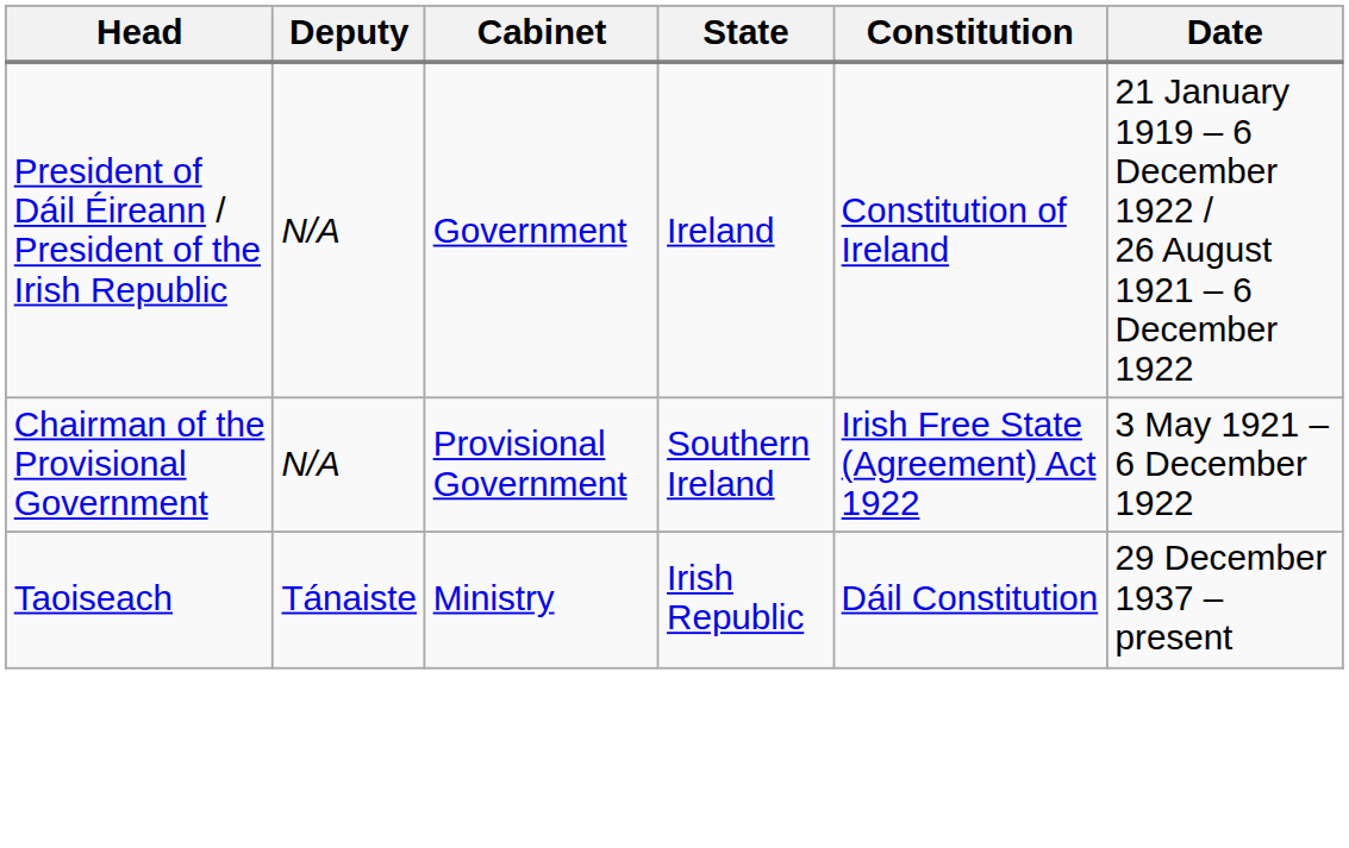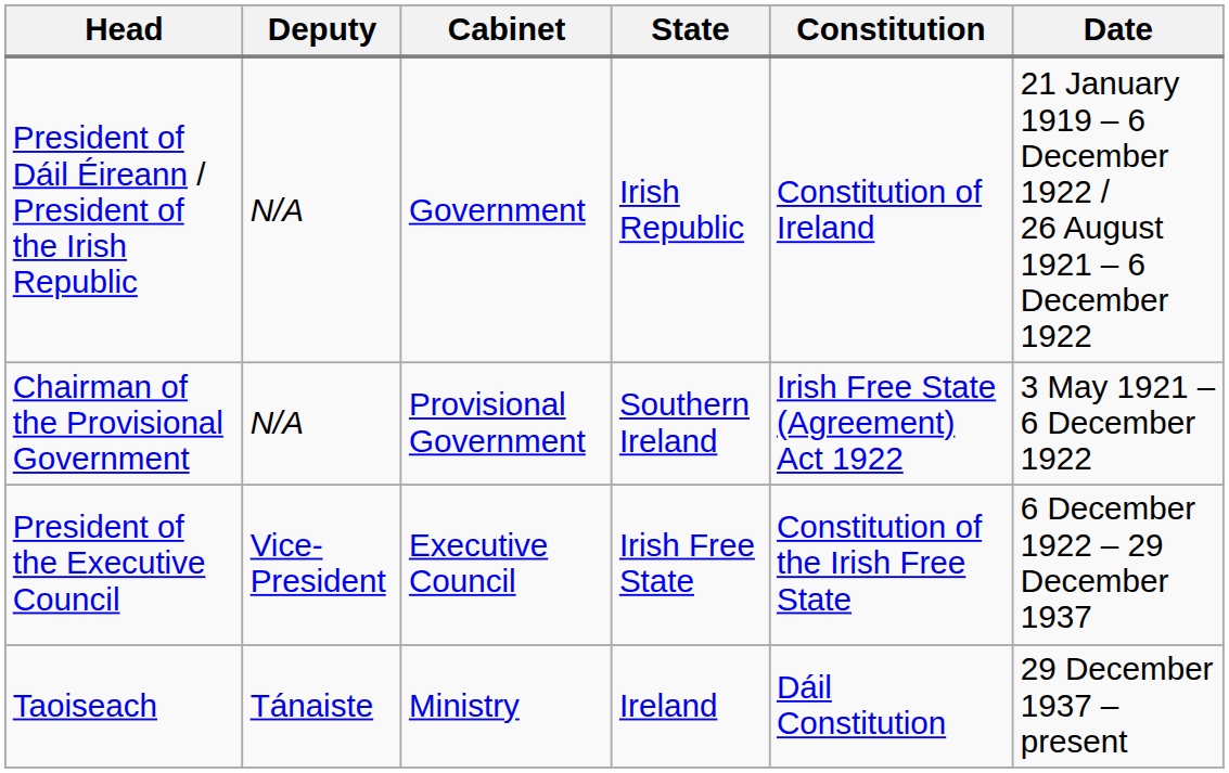 <table class="wikitable">
 <tr style="text-align: center; background: #efefef; border-bottom: 2px solid gray;">
 <th>Head</th>
 <th>Deputy</th>
 <th>Cabinet</th>
 <th>State</th>
 <th>Constitution</th>
 <th>Date</th>
 </tr>
 <tr>
 <td><a href='#'>President of Dáil Éireann</a> /<br><a href='#'>President of the Irish Republic</a></td>
 <td><em>N/A</em></td>
 <td><a href='#'>Government</a></td>
-<td><a href='#'>Ireland</a></td>
+<td><a href='#'>Irish Republic</a></td>
 <td><a href='#'>Constitution of Ireland</a></td>
 <td>21 January 1919 – 6 December 1922 /<br>26 August 1921 – 6 December 1922</td>
 </tr>
 <tr>
 <td><a href='#'>Chairman of the Provisional Government</a></td>
 <td><em>N/A</em></td>
 <td><a href='#'>Provisional Government</a></td>
 <td><a href='#'>Southern Ireland</a></td>
 <td><a href='#'>Irish Free State (Agreement) Act 1922</a></td>
 <td>3 May 1921 – 6 December 1922</td>
 </tr>
 <tr>
+<td><a href='#'>President of the Executive Council</a></td>
+<td><a href='#'>Vice-President</a></td>
+<td><a href='#'>Executive Council</a></td>
+<td><a href='#'>Irish Free State</a></td>
+<td><a href='#'>Constitution of the Irish Free State</a></td>
+<td>6 December 1922 – 29 December 1937</td>
+</tr>
+<tr>
 <td><a href='#'>Taoiseach</a></td>
 <td><a href='#'>Tánaiste</a></td>
 <td><a href='#'>Ministry</a></td>
-<td><a href='#'>Irish Republic</a></td>
+<td><a href='#'>Ireland</a></td>
 <td><a href='#'>Dáil Constitution</a></td>
 <td>29 December 1937 – present</td>
 </tr>
 </table>
